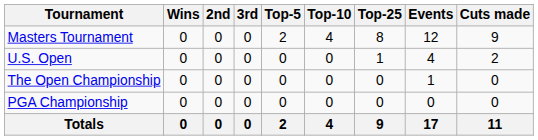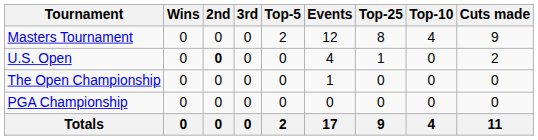 <table class=wikitable style=text-align:center>
 <tr>
 <th>Tournament</th>
 <th>Wins</th>
 <th>2nd</th>
 <th>3rd</th>
 <th>Top-5</th>
+<th>Events</th>
+<th>Top-25</th>
 <th>Top-10</th>
-<th>Top-25</th>
-<th>Events</th>
 <th>Cuts made</th>
 </tr>
 <tr>
 <td align=left><a href='#'>Masters Tournament</a></td>
 <td>0</td>
 <td>0</td>
 <td>0</td>
 <td>2</td>
+<td>12</td>
+<td>8</td>
 <td>4</td>
-<td>8</td>
-<td>12</td>
 <td>9</td>
 </tr>
 <tr>
 <td align=left><a href='#'>U.S. Open</a></td>
 <td>0</td>
+<td><strong>0</strong></td>
 <td>0</td>
 <td>0</td>
+<td>4</td>
+<td>1</td>
 <td>0</td>
-<td>0</td>
-<td>1</td>
-<td>4</td>
 <td>2</td>
 </tr>
 <tr>
 <td align=left><a href='#'>The Open Championship</a></td>
 <td>0</td>
 <td>0</td>
 <td>0</td>
 <td>0</td>
+<td>1</td>
 <td>0</td>
 <td>0</td>
-<td>1</td>
 <td>0</td>
 </tr>
 <tr>
 <td align=left><a href='#'>PGA Championship</a></td>
 <td>0</td>
 <td>0</td>
 <td>0</td>
 <td>0</td>
 <td>0</td>
 <td>0</td>
 <td>0</td>
 <td>0</td>
 </tr>
 <tr>
 <th>Totals</th>
 <th>0</th>
 <th>0</th>
 <th>0</th>
 <th>2</th>
+<th>17</th>
+<th>9</th>
 <th>4</th>
-<th>9</th>
-<th>17</th>
 <th>11</th>
 </tr>
 </table>
